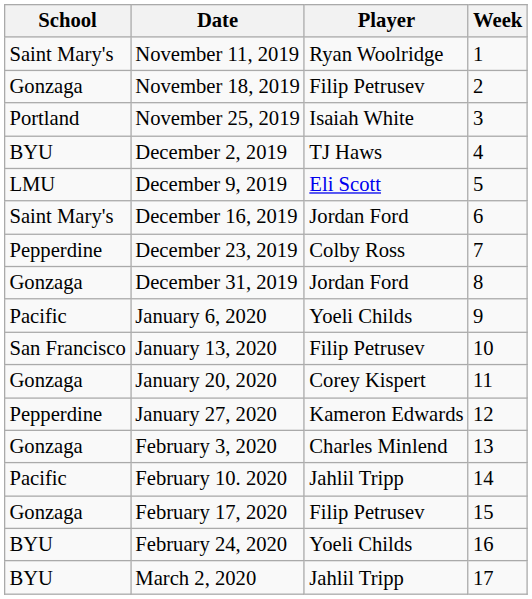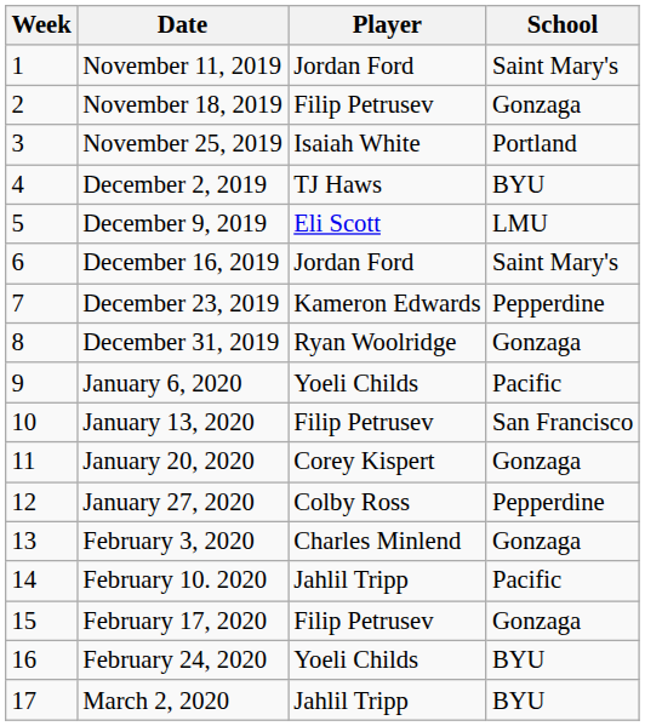 <table class="wikitable">
 <tr>
-<th>School</th>
+<th>Week</th>
 <th>Date</th>
 <th>Player</th>
-<th>Week</th>
+<th>School</th>
 </tr>
 <tr>
+<td>1</td>
+<td>November 11, 2019</td>
+<td>Jordan Ford</td>
 <td>Saint Mary's</td>
-<td>November 11, 2019</td>
-<td>Ryan Woolridge</td>
-<td>1</td>
 </tr>
 <tr>
-<td>Gonzaga</td>
+<td>2</td>
 <td>November 18, 2019</td>
 <td>Filip Petrusev</td>
-<td>2</td>
+<td>Gonzaga</td>
 </tr>
 <tr>
-<td>Portland</td>
+<td>3</td>
 <td>November 25, 2019</td>
 <td>Isaiah White</td>
-<td>3</td>
+<td>Portland</td>
 </tr>
 <tr>
-<td>BYU</td>
+<td>4</td>
 <td>December 2, 2019</td>
 <td>TJ Haws</td>
-<td>4</td>
+<td>BYU</td>
 </tr>
 <tr>
-<td>LMU</td>
+<td>5</td>
 <td>December 9, 2019</td>
 <td><a href='#'>Eli Scott</a></td>
-<td>5</td>
+<td>LMU</td>
 </tr>
 <tr>
-<td>Saint Mary's</td>
+<td>6</td>
 <td>December 16, 2019</td>
 <td>Jordan Ford</td>
-<td>6</td>
+<td>Saint Mary's</td>
 </tr>
 <tr>
+<td>7</td>
+<td>December 23, 2019</td>
+<td>Kameron Edwards</td>
 <td>Pepperdine</td>
-<td>December 23, 2019</td>
-<td>Colby Ross</td>
-<td>7</td>
 </tr>
 <tr>
+<td>8</td>
+<td>December 31, 2019</td>
+<td>Ryan Woolridge</td>
 <td>Gonzaga</td>
-<td>December 31, 2019</td>
-<td>Jordan Ford</td>
-<td>8</td>
 </tr>
 <tr>
-<td>Pacific</td>
+<td>9</td>
 <td>January 6, 2020</td>
 <td>Yoeli Childs</td>
-<td>9</td>
+<td>Pacific</td>
 </tr>
 <tr>
-<td>San Francisco</td>
+<td>10</td>
 <td>January 13, 2020</td>
 <td>Filip Petrusev</td>
-<td>10</td>
+<td>San Francisco</td>
 </tr>
 <tr>
-<td>Gonzaga</td>
+<td>11</td>
 <td>January 20, 2020</td>
 <td>Corey Kispert</td>
-<td>11</td>
+<td>Gonzaga</td>
 </tr>
 <tr>
+<td>12</td>
+<td>January 27, 2020</td>
+<td>Colby Ross</td>
 <td>Pepperdine</td>
-<td>January 27, 2020</td>
-<td>Kameron Edwards</td>
-<td>12</td>
 </tr>
 <tr>
-<td>Gonzaga</td>
+<td>13</td>
 <td>February 3, 2020</td>
 <td>Charles Minlend</td>
-<td>13</td>
+<td>Gonzaga</td>
 </tr>
 <tr>
-<td>Pacific</td>
+<td>14</td>
 <td>February 10. 2020</td>
 <td>Jahlil Tripp</td>
-<td>14</td>
+<td>Pacific</td>
 </tr>
 <tr>
-<td>Gonzaga</td>
+<td>15</td>
 <td>February 17, 2020</td>
 <td>Filip Petrusev</td>
-<td>15</td>
+<td>Gonzaga</td>
 </tr>
 <tr>
-<td>BYU</td>
+<td>16</td>
 <td>February 24, 2020</td>
 <td>Yoeli Childs</td>
-<td>16</td>
+<td>BYU</td>
 </tr>
 <tr>
-<td>BYU</td>
+<td>17</td>
 <td>March 2, 2020</td>
 <td>Jahlil Tripp</td>
-<td>17</td>
+<td>BYU</td>
 </tr>
 </table>
